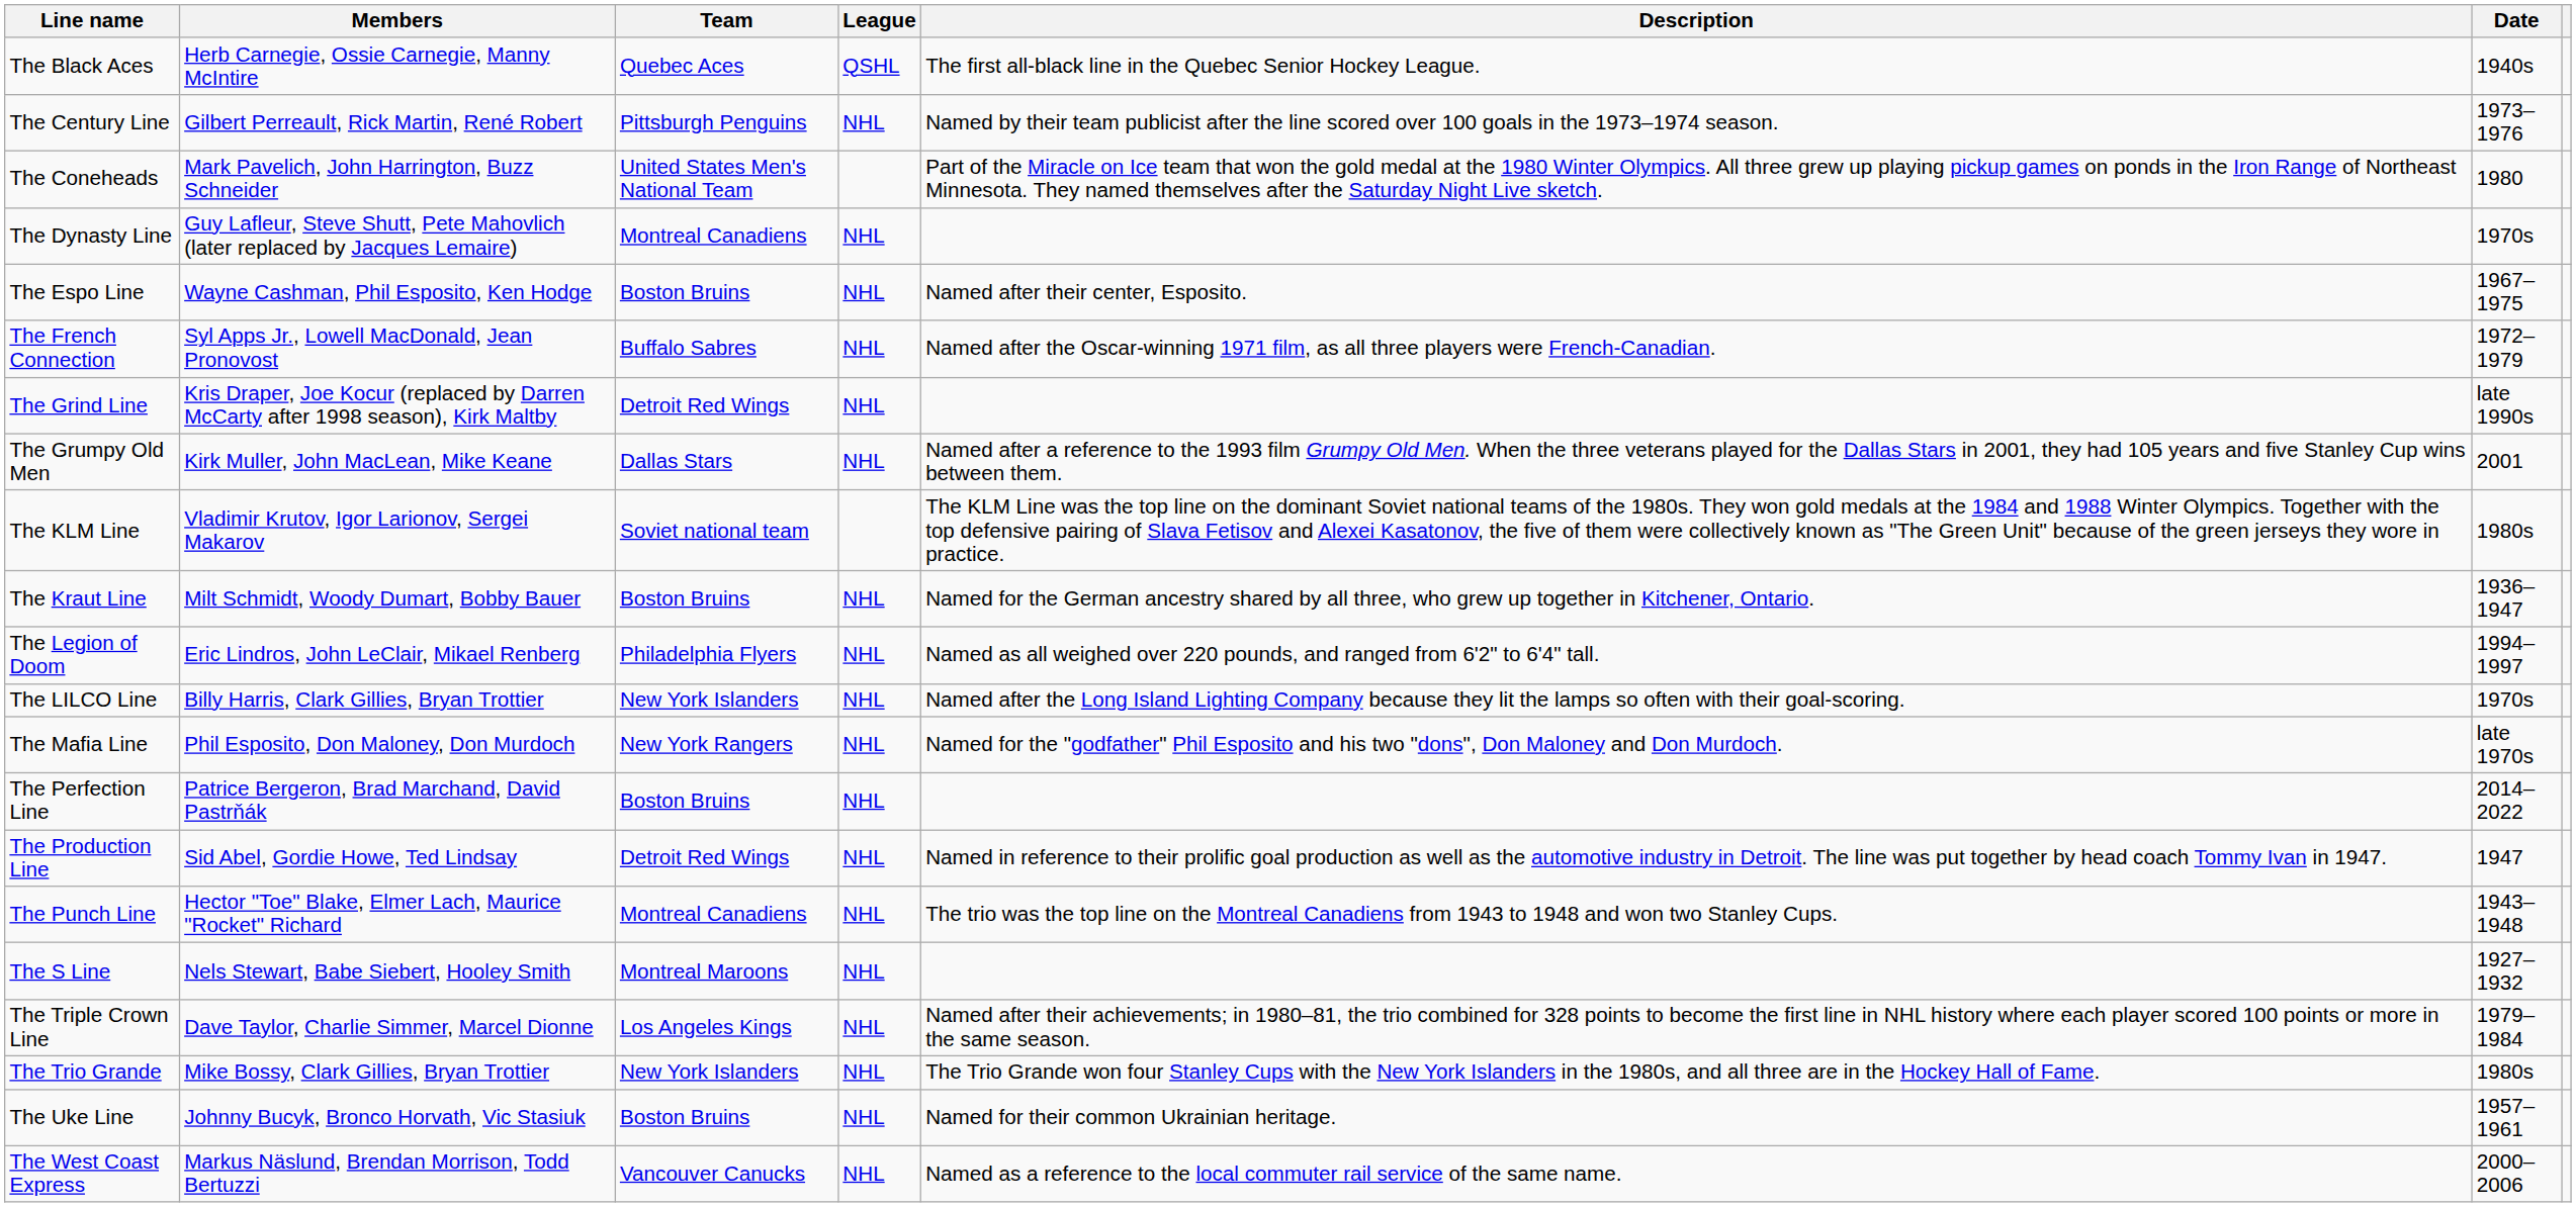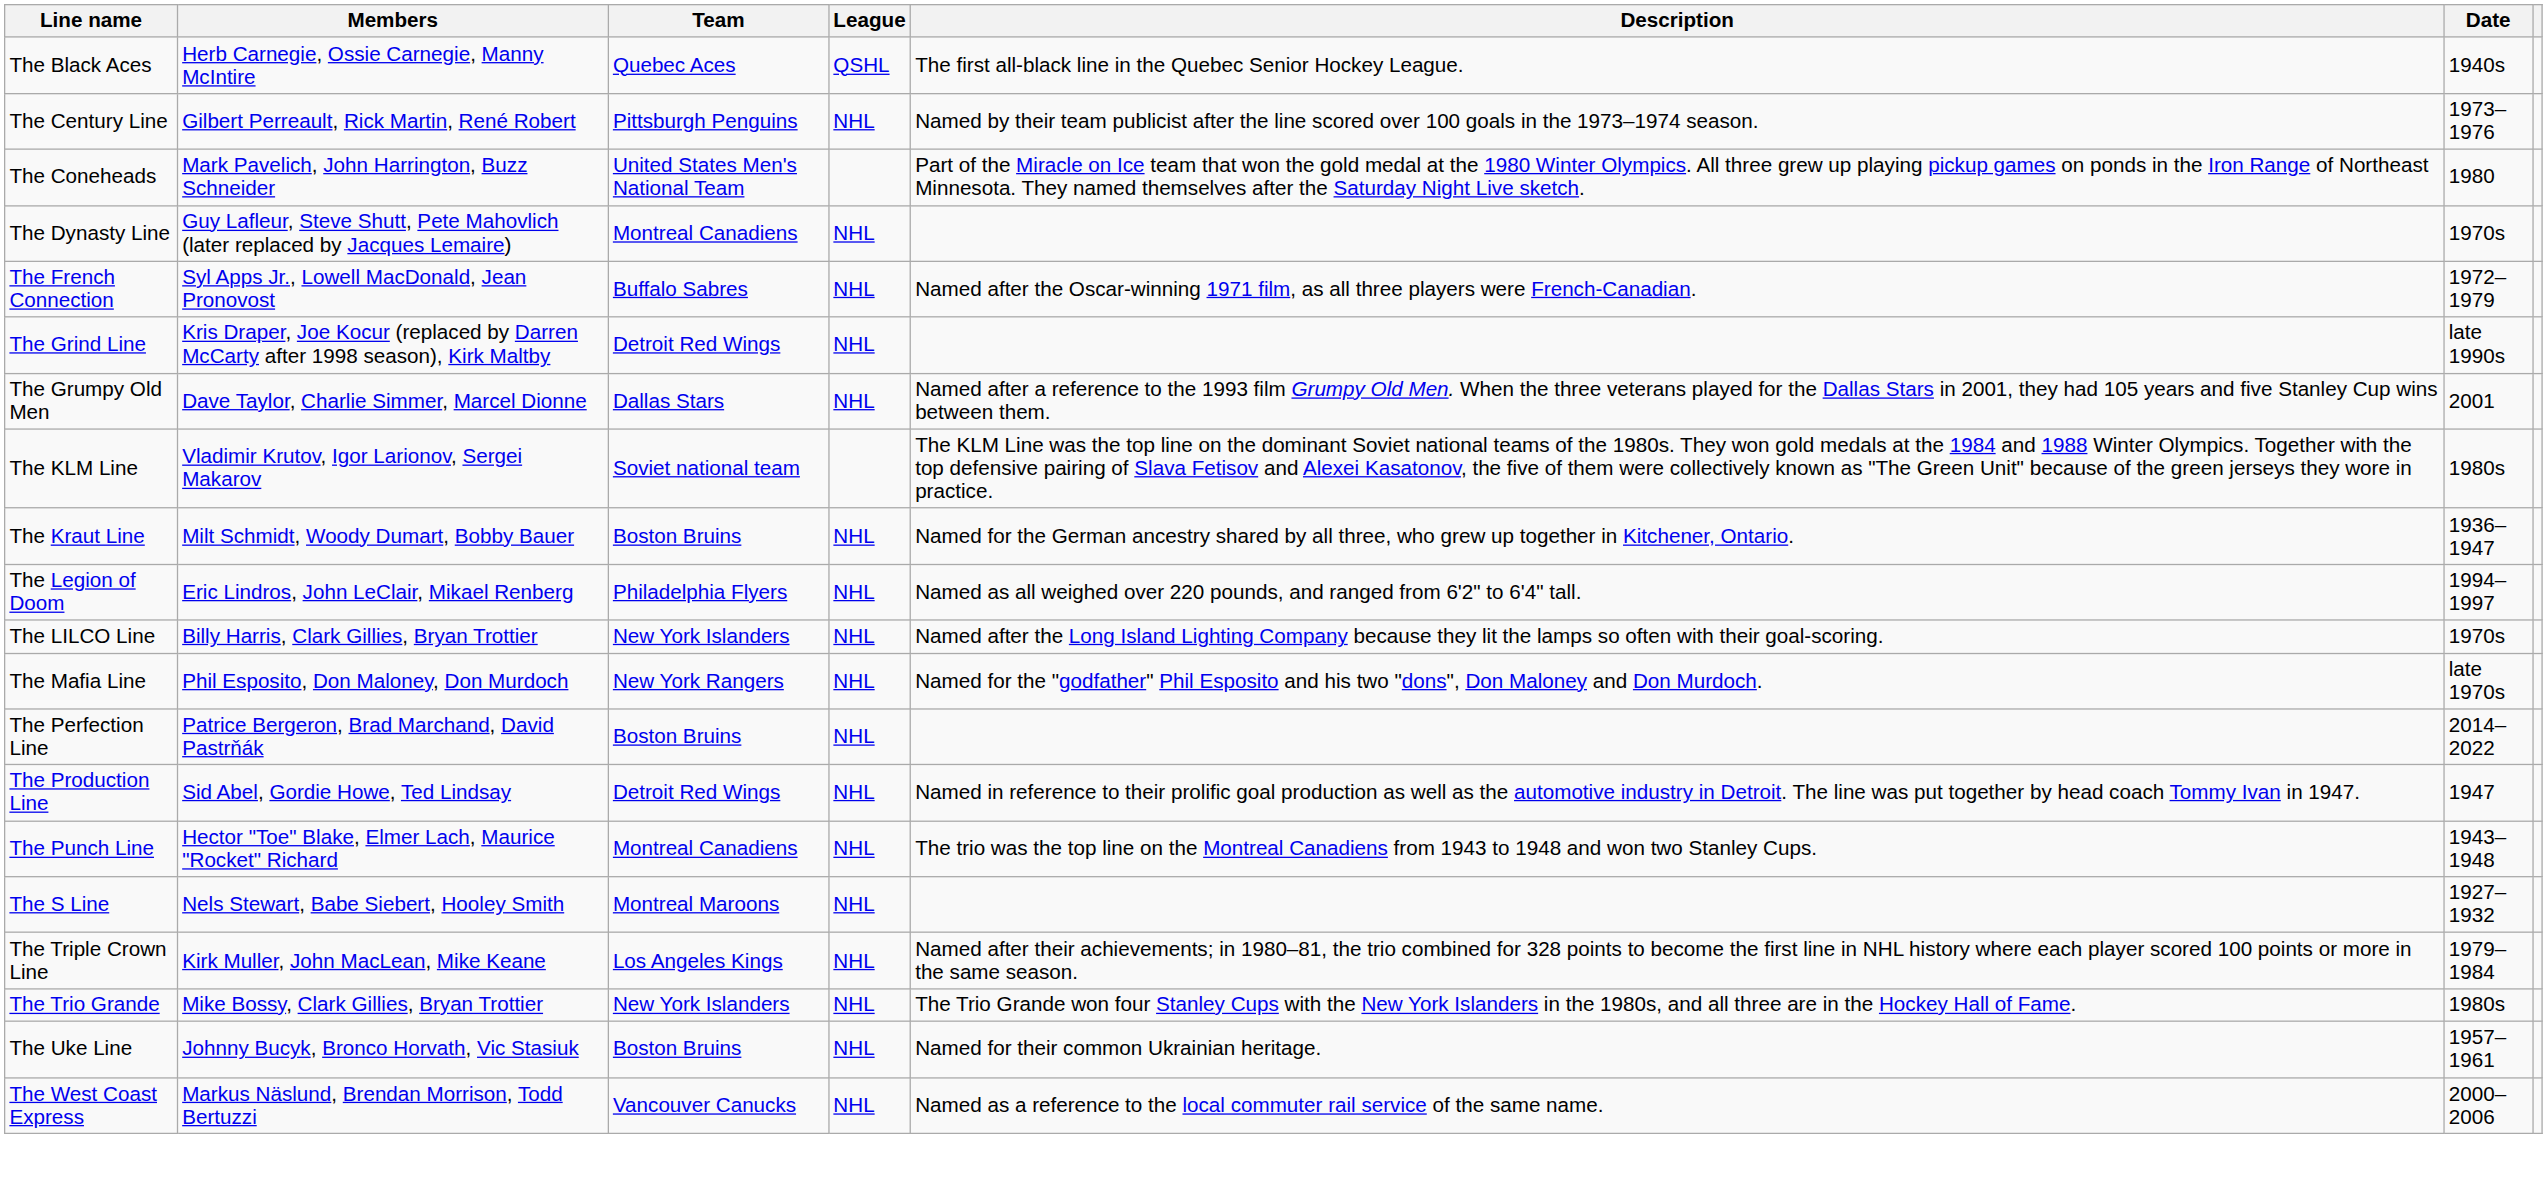 <table class="wikitable sortable">
 <tr>
 <th>Line name</th>
 <th class="unsortable">Members</th>
 <th>Team</th>
 <th>League</th>
 <th class="unsortable">Description</th>
 <th>Date</th>
 <th class="unsortable"></th>
 </tr>
 <tr>
 <td>The Black Aces</td>
 <td><a href='#'>Herb Carnegie</a>, <a href='#'>Ossie Carnegie</a>, <a href='#'>Manny McIntire</a></td>
 <td><a href='#'>Quebec Aces</a></td>
 <td><a href='#'>QSHL</a></td>
 <td>The first all-black line in the Quebec Senior Hockey League.</td>
 <td>1940s</td>
 <td></td>
 </tr>
 <tr>
 <td>The Century Line</td>
 <td><a href='#'>Gilbert Perreault</a>, <a href='#'>Rick Martin</a>, <a href='#'>René Robert</a></td>
 <td><a href='#'>Pittsburgh Penguins</a></td>
 <td><a href='#'>NHL</a></td>
 <td>Named by their team publicist after the line scored over 100 goals in the 1973–1974 season.</td>
 <td>1973–1976</td>
 <td></td>
 </tr>
 <tr>
 <td>The Coneheads</td>
 <td><a href='#'>Mark Pavelich</a>, <a href='#'>John Harrington</a>, <a href='#'>Buzz Schneider</a></td>
 <td><a href='#'>United States Men's National Team</a></td>
 <td></td>
 <td>Part of the <a href='#'>Miracle on Ice</a> team that won the gold medal at the <a href='#'>1980 Winter Olympics</a>. All three grew up playing <a href='#'>pickup games</a> on ponds in the <a href='#'>Iron Range</a> of Northeast Minnesota. They named themselves after the <a href='#'>Saturday Night Live sketch</a>.</td>
 <td>1980</td>
 <td></td>
 </tr>
 <tr>
 <td>The Dynasty Line</td>
 <td><a href='#'>Guy Lafleur</a>, <a href='#'>Steve Shutt</a>, <a href='#'>Pete Mahovlich</a> (later replaced by <a href='#'>Jacques Lemaire</a>)</td>
 <td><a href='#'>Montreal Canadiens</a></td>
 <td><a href='#'>NHL</a></td>
 <td></td>
 <td>1970s</td>
 <td></td>
 </tr>
 <tr>
-<td>The Espo Line</td>
-<td><a href='#'>Wayne Cashman</a>, <a href='#'>Phil Esposito</a>, <a href='#'>Ken Hodge</a></td>
-<td><a href='#'>Boston Bruins</a></td>
-<td><a href='#'>NHL</a></td>
-<td>Named after their center, Esposito.</td>
-<td>1967–1975</td>
-<td></td>
-</tr>
-<tr>
 <td><a href='#'>The French Connection</a></td>
 <td><a href='#'>Syl Apps Jr.</a>, <a href='#'>Lowell MacDonald</a>, <a href='#'>Jean Pronovost</a></td>
 <td><a href='#'>Buffalo Sabres</a></td>
 <td><a href='#'>NHL</a></td>
 <td>Named after the Oscar-winning <a href='#'>1971 film</a>, as all three players were <a href='#'>French-Canadian</a>.</td>
 <td>1972–1979</td>
 <td></td>
 </tr>
 <tr>
 <td><a href='#'>The Grind Line</a></td>
 <td><a href='#'>Kris Draper</a>, <a href='#'>Joe Kocur</a> (replaced by <a href='#'>Darren McCarty</a> after 1998 season), <a href='#'>Kirk Maltby</a></td>
 <td><a href='#'>Detroit Red Wings</a></td>
 <td><a href='#'>NHL</a></td>
 <td></td>
 <td>late 1990s</td>
 <td></td>
 </tr>
 <tr>
 <td>The Grumpy Old Men</td>
-<td><a href='#'>Kirk Muller</a>, <a href='#'>John MacLean</a>, <a href='#'>Mike Keane</a></td>
+<td><a href='#'>Dave Taylor</a>, <a href='#'>Charlie Simmer</a>, <a href='#'>Marcel Dionne</a></td>
 <td><a href='#'>Dallas Stars</a></td>
 <td><a href='#'>NHL</a></td>
 <td>Named after a reference to the 1993 film <em><a href='#'>Grumpy Old Men</a>.</em> When the three veterans played for the <a href='#'>Dallas Stars</a> in 2001, they had 105 years and five Stanley Cup wins between them.</td>
 <td>2001</td>
 <td></td>
 </tr>
 <tr>
 <td>The KLM Line</td>
 <td><a href='#'>Vladimir Krutov</a>, <a href='#'>Igor Larionov</a>, <a href='#'>Sergei Makarov</a></td>
 <td><a href='#'>Soviet national team</a></td>
 <td></td>
 <td>The KLM Line was the top line on the dominant Soviet national teams of the 1980s. They won gold medals at the <a href='#'>1984</a> and <a href='#'>1988</a> Winter Olympics. Together with the top defensive pairing of <a href='#'>Slava Fetisov</a> and <a href='#'>Alexei Kasatonov</a>, the five of them were collectively known as "The Green Unit" because of the green jerseys they wore in practice.</td>
 <td>1980s</td>
 <td></td>
 </tr>
 <tr>
 <td>The <a href='#'>Kraut Line</a></td>
 <td><a href='#'>Milt Schmidt</a>, <a href='#'>Woody Dumart</a>, <a href='#'>Bobby Bauer</a></td>
 <td><a href='#'>Boston Bruins</a></td>
 <td><a href='#'>NHL</a></td>
 <td>Named for the German ancestry shared by all three, who grew up together in <a href='#'>Kitchener, Ontario</a>.</td>
 <td>1936–1947</td>
 <td></td>
 </tr>
 <tr>
 <td>The <a href='#'>Legion of Doom</a></td>
 <td><a href='#'>Eric Lindros</a>, <a href='#'>John LeClair</a>, <a href='#'>Mikael Renberg</a></td>
 <td><a href='#'>Philadelphia Flyers</a></td>
 <td><a href='#'>NHL</a></td>
 <td>Named as all weighed over 220 pounds, and ranged from 6'2" to 6'4" tall.</td>
 <td>1994–1997</td>
 <td></td>
 </tr>
 <tr>
 <td>The LILCO Line</td>
 <td><a href='#'>Billy Harris</a>, <a href='#'>Clark Gillies</a>, <a href='#'>Bryan Trottier</a></td>
 <td><a href='#'>New York Islanders</a></td>
 <td><a href='#'>NHL</a></td>
 <td>Named after the <a href='#'>Long Island Lighting Company</a> because they lit the lamps so often with their goal-scoring.</td>
 <td>1970s</td>
 <td></td>
 </tr>
 <tr>
 <td>The Mafia Line</td>
 <td><a href='#'>Phil Esposito</a>, <a href='#'>Don Maloney</a>, <a href='#'>Don Murdoch</a></td>
 <td><a href='#'>New York Rangers</a></td>
 <td><a href='#'>NHL</a></td>
 <td>Named for the "<a href='#'>godfather</a>" <a href='#'>Phil Esposito</a> and his two "<a href='#'>dons</a>", <a href='#'>Don Maloney</a> and <a href='#'>Don Murdoch</a>.</td>
 <td>late 1970s</td>
 <td></td>
 </tr>
 <tr>
 <td>The Perfection Line</td>
 <td><a href='#'>Patrice Bergeron</a>, <a href='#'>Brad Marchand</a>, <a href='#'>David Pastrňák</a></td>
 <td><a href='#'>Boston Bruins</a></td>
 <td><a href='#'>NHL</a></td>
 <td></td>
 <td>2014–2022</td>
 <td></td>
 </tr>
 <tr>
 <td><a href='#'>The Production Line</a></td>
 <td><a href='#'>Sid Abel</a>, <a href='#'>Gordie Howe</a>, <a href='#'>Ted Lindsay</a></td>
 <td><a href='#'>Detroit Red Wings</a></td>
 <td><a href='#'>NHL</a></td>
 <td>Named in reference to their prolific goal production as well as the <a href='#'>automotive industry in Detroit</a>. The line was put together by head coach <a href='#'>Tommy Ivan</a> in 1947.</td>
 <td>1947</td>
 <td></td>
 </tr>
 <tr>
 <td><a href='#'>The Punch Line</a></td>
 <td><a href='#'>Hector "Toe" Blake</a>, <a href='#'>Elmer Lach</a>, <a href='#'>Maurice "Rocket" Richard</a></td>
 <td><a href='#'>Montreal Canadiens</a></td>
 <td><a href='#'>NHL</a></td>
 <td>The trio was the top line on the <a href='#'>Montreal Canadiens</a> from 1943 to 1948 and won two Stanley Cups.</td>
 <td>1943–1948</td>
 <td></td>
 </tr>
 <tr>
 <td><a href='#'>The S Line</a></td>
 <td><a href='#'>Nels Stewart</a>, <a href='#'>Babe Siebert</a>, <a href='#'>Hooley Smith</a></td>
 <td><a href='#'>Montreal Maroons</a></td>
 <td><a href='#'>NHL</a></td>
 <td></td>
 <td>1927–1932</td>
 <td></td>
 </tr>
 <tr>
 <td>The Triple Crown Line</td>
-<td><a href='#'>Dave Taylor</a>, <a href='#'>Charlie Simmer</a>, <a href='#'>Marcel Dionne</a></td>
+<td><a href='#'>Kirk Muller</a>, <a href='#'>John MacLean</a>, <a href='#'>Mike Keane</a></td>
 <td><a href='#'>Los Angeles Kings</a></td>
 <td><a href='#'>NHL</a></td>
 <td>Named after their achievements; in 1980–81, the trio combined for 328 points to become the first line in NHL history where each player scored 100 points or more in the same season.</td>
 <td>1979–1984</td>
 <td></td>
 </tr>
 <tr>
 <td><a href='#'>The Trio Grande</a></td>
 <td><a href='#'>Mike Bossy</a>, <a href='#'>Clark Gillies</a>, <a href='#'>Bryan Trottier</a></td>
 <td><a href='#'>New York Islanders</a></td>
 <td><a href='#'>NHL</a></td>
 <td>The Trio Grande won four <a href='#'>Stanley Cups</a> with the <a href='#'>New York Islanders</a> in the 1980s, and all three are in the <a href='#'>Hockey Hall of Fame</a>.</td>
 <td>1980s</td>
 <td></td>
 </tr>
 <tr>
 <td>The Uke Line</td>
 <td><a href='#'>Johnny Bucyk</a>, <a href='#'>Bronco Horvath</a>, <a href='#'>Vic Stasiuk</a></td>
 <td><a href='#'>Boston Bruins</a></td>
 <td><a href='#'>NHL</a></td>
 <td>Named for their common Ukrainian heritage.</td>
 <td>1957–1961</td>
 <td></td>
 </tr>
 <tr>
 <td><a href='#'>The West Coast Express</a></td>
 <td><a href='#'>Markus Näslund</a>, <a href='#'>Brendan Morrison</a>, <a href='#'>Todd Bertuzzi</a></td>
 <td><a href='#'>Vancouver Canucks</a></td>
 <td><a href='#'>NHL</a></td>
 <td>Named as a reference to the <a href='#'>local commuter rail service</a> of the same name.</td>
 <td>2000–2006</td>
 <td></td>
 </tr>
 </table>
